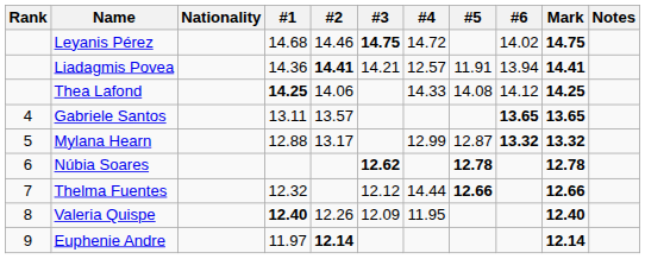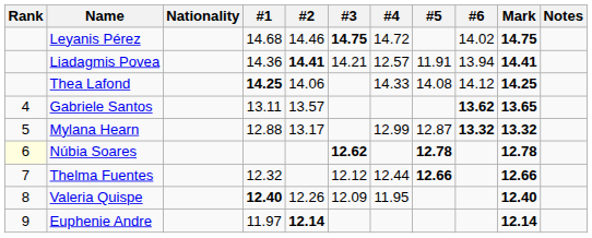 <table class="wikitable sortable" style="text-align:center">
 <tr>
 <th>Rank</th>
 <th>Name</th>
 <th>Nationality</th>
 <th>#1</th>
 <th>#2</th>
 <th>#3</th>
 <th>#4</th>
 <th>#5</th>
 <th>#6</th>
 <th>Mark</th>
 <th>Notes</th>
 </tr>
 <tr>
 <td></td>
 <td align=left><a href='#'>Leyanis Pérez</a></td>
 <td align=left></td>
 <td>14.68</td>
 <td>14.46</td>
 <td><strong>14.75</strong></td>
 <td>14.72</td>
 <td></td>
 <td>14.02</td>
 <td><strong>14.75</strong></td>
 <td></td>
 </tr>
 <tr>
 <td></td>
 <td align=left><a href='#'>Liadagmis Povea</a></td>
 <td align=left></td>
 <td>14.36</td>
 <td><strong>14.41</strong></td>
 <td>14.21</td>
 <td>12.57</td>
 <td>11.91</td>
 <td>13.94</td>
 <td><strong>14.41</strong></td>
 <td></td>
 </tr>
 <tr>
 <td></td>
 <td align=left><a href='#'>Thea Lafond</a></td>
 <td align=left></td>
 <td><strong>14.25</strong></td>
 <td>14.06</td>
 <td></td>
 <td>14.33</td>
 <td>14.08</td>
 <td>14.12</td>
 <td><strong>14.25</strong></td>
 <td></td>
 </tr>
 <tr>
 <td>4</td>
 <td align=left><a href='#'>Gabriele Santos</a></td>
 <td align=left></td>
 <td>13.11</td>
 <td>13.57</td>
 <td></td>
 <td></td>
 <td></td>
-<td><strong>13.65</strong></td>
+<td><strong>13.62</strong></td>
 <td><strong>13.65</strong></td>
 <td></td>
 </tr>
 <tr>
 <td>5</td>
 <td align=left><a href='#'>Mylana Hearn</a></td>
 <td align=left></td>
 <td>12.88</td>
 <td>13.17</td>
 <td></td>
 <td>12.99</td>
 <td>12.87</td>
 <td><strong>13.32</strong></td>
 <td><strong>13.32</strong></td>
 <td></td>
 </tr>
 <tr>
-<td>6</td>
+<td style="background: lightyellow;">6</td>
 <td align=left><a href='#'>Núbia Soares</a></td>
 <td align=left></td>
 <td></td>
 <td></td>
 <td><strong>12.62</strong></td>
 <td></td>
 <td><strong>12.78</strong></td>
 <td></td>
 <td><strong>12.78</strong></td>
 <td><strong></strong></td>
 </tr>
 <tr>
 <td>7</td>
 <td align=left><a href='#'>Thelma Fuentes</a></td>
 <td align=left></td>
 <td>12.32</td>
 <td></td>
 <td>12.12</td>
-<td>14.44</td>
+<td>12.44</td>
 <td><strong>12.66</strong></td>
 <td></td>
 <td><strong>12.66</strong></td>
 <td></td>
 </tr>
 <tr>
 <td>8</td>
 <td align=left><a href='#'>Valeria Quispe</a></td>
 <td align=left></td>
 <td><strong>12.40</strong></td>
 <td>12.26</td>
 <td>12.09</td>
 <td>11.95</td>
 <td></td>
 <td></td>
 <td><strong>12.40</strong></td>
 <td></td>
 </tr>
 <tr>
 <td>9</td>
 <td align=left><a href='#'>Euphenie Andre</a></td>
 <td align=left></td>
 <td>11.97</td>
 <td><strong>12.14</strong></td>
 <td></td>
 <td></td>
 <td></td>
 <td></td>
 <td><strong>12.14</strong></td>
 <td></td>
 </tr>
 </table>
